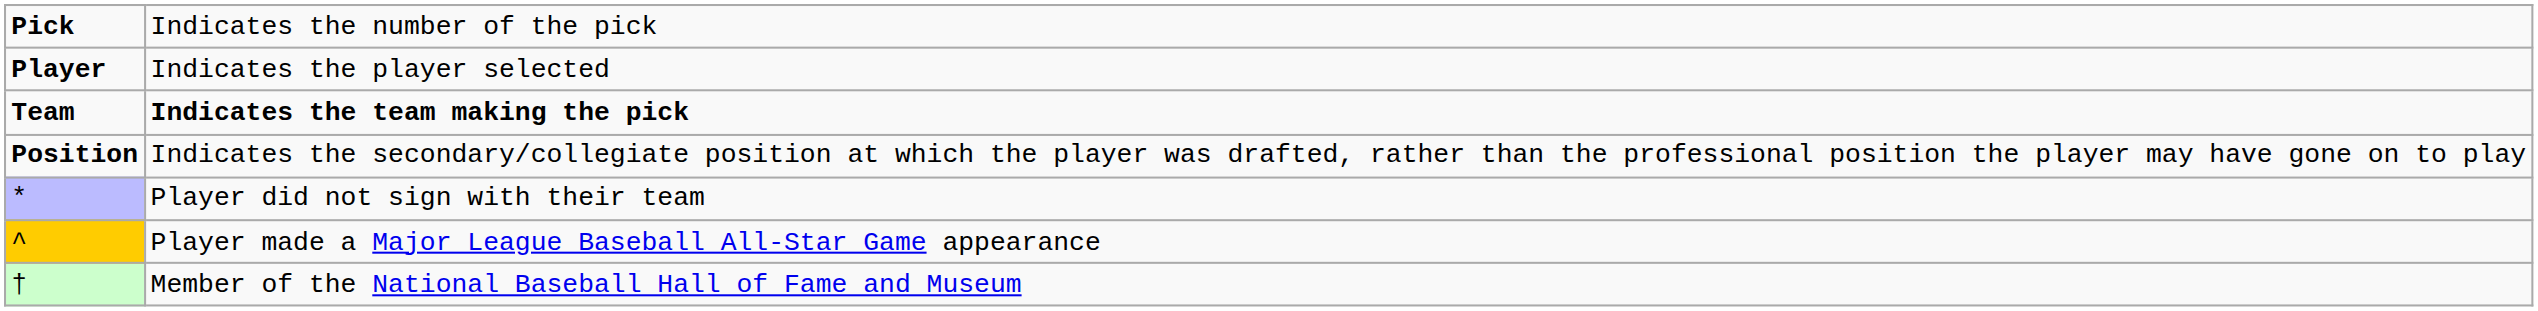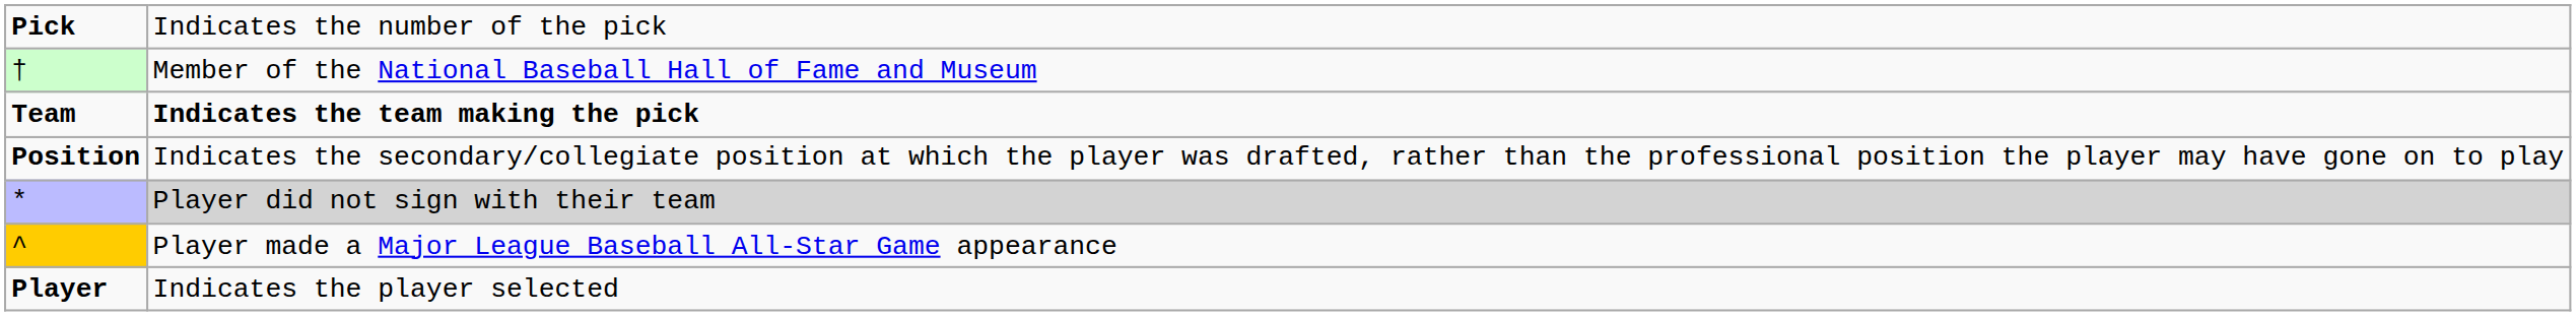 <table class="wikitable">
 <tr>
 <td><strong>Pick</strong></td>
 <td>Indicates the number of the pick</td>
 </tr>
 <tr>
-<td><strong>Player</strong></td>
-<td>Indicates the player selected</td>
+<td bgcolor="#ccffcc">†</td>
+<td>Member of the <a href='#'>National Baseball Hall of Fame and Museum</a></td>
 </tr>
 <tr>
 <td><strong>Team</strong></td>
 <td><strong>Indicates the team making the pick</strong></td>
 </tr>
 <tr>
 <td><strong>Position</strong></td>
 <td>Indicates the secondary/collegiate position at which the player was drafted, rather than the professional position the player may have gone on to play</td>
 </tr>
 <tr>
 <td bgcolor="#bbbbff">*</td>
-<td>Player did not sign with their team</td>
+<td style="background: lightgrey;">Player did not sign with their team</td>
 </tr>
 <tr>
 <td bgcolor="#ffcc00">^</td>
 <td>Player made a <a href='#'>Major League Baseball All-Star Game</a> appearance</td>
 </tr>
 <tr>
-<td bgcolor="#ccffcc">†</td>
-<td>Member of the <a href='#'>National Baseball Hall of Fame and Museum</a></td>
+<td><strong>Player</strong></td>
+<td>Indicates the player selected</td>
 </tr>
 </table>
